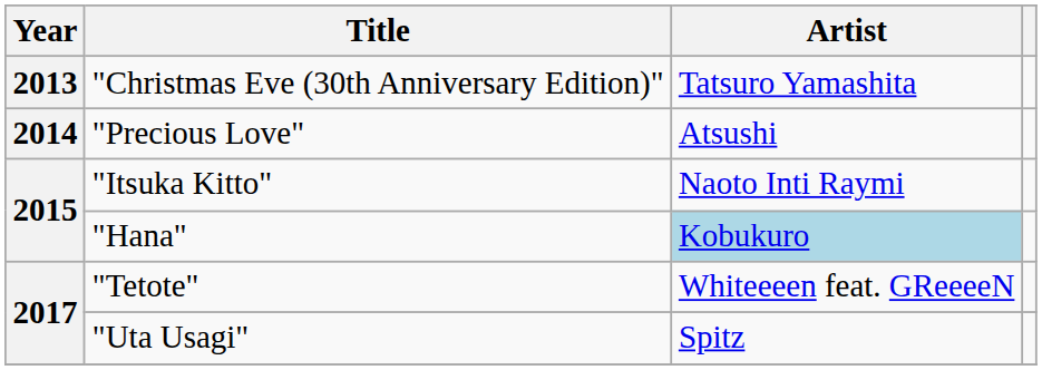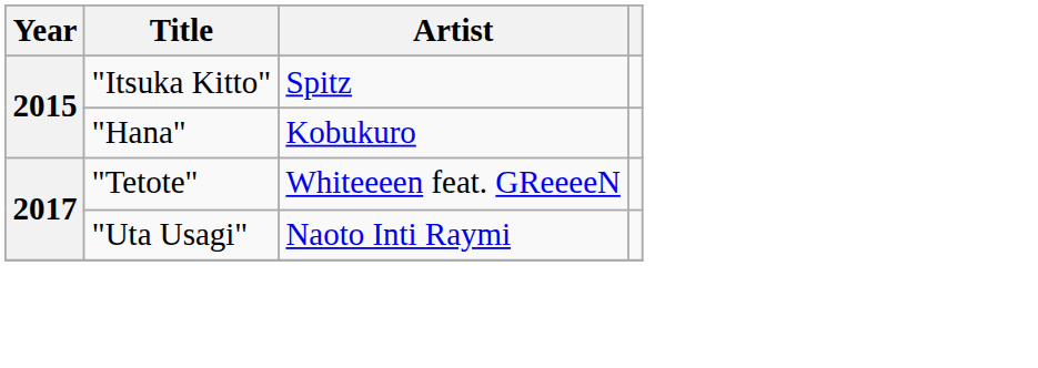 <table class="wikitable plainrowheaders sortable">
 <tr>
 <th scope="col">Year</th>
 <th scope="col">Title</th>
 <th scope="col">Artist</th>
 <th scope="col" class="unsortable"></th>
 </tr>
 <tr>
-<th scope="row">2013</th>
-<td>"Christmas Eve (30th Anniversary Edition)"</td>
-<td><a href='#'>Tatsuro Yamashita</a></td>
-<td style="text-align:center"></td>
-</tr>
-<tr>
-<th scope="row">2014</th>
-<td>"Precious Love"</td>
-<td><a href='#'>Atsushi</a></td>
-<td style="text-align:center"></td>
-</tr>
-<tr>
 <th scope="row" rowspan="2">2015</th>
 <td>"Itsuka Kitto"</td>
-<td><a href='#'>Naoto Inti Raymi</a></td>
+<td><a href='#'>Spitz</a></td>
 <td style="text-align:center"></td>
 </tr>
 <tr>
 <td>"Hana"</td>
-<td style="background: lightblue;"><a href='#'>Kobukuro</a></td>
+<td><a href='#'>Kobukuro</a></td>
 <td style="text-align:center"></td>
 </tr>
 <tr>
 <th scope="row" rowspan="2">2017</th>
 <td>"Tetote"</td>
 <td><a href='#'>Whiteeeen</a> feat. <a href='#'>GReeeeN</a></td>
 <td style="text-align:center"></td>
 </tr>
 <tr>
 <td>"Uta Usagi"</td>
-<td><a href='#'>Spitz</a></td>
+<td><a href='#'>Naoto Inti Raymi</a></td>
 <td style="text-align:center"></td>
 </tr>
 <tr>
 </tr>
 </table>
